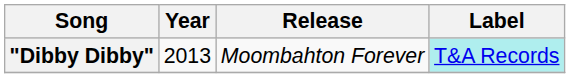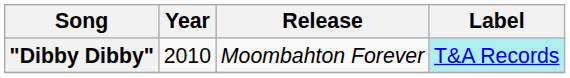 <table class="wikitable plainrowheaders" style="text-align:center;">
 <tr>
 <th scope="col">Song</th>
 <th scope="col">Year</th>
 <th scope="col">Release</th>
 <th scope="col">Label</th>
 </tr>
 <tr>
 <th scope="row">"Dibby Dibby"</th>
-<td>2013</td>
+<td>2010</td>
 <td><em>Moombahton Forever</em></td>
 <td style="background: paleturquoise;"><a href='#'>T&A Records</a></td>
 </tr>
 <tr>
 </tr>
 </table>
